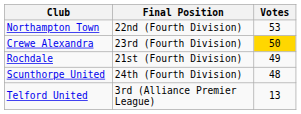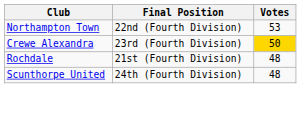 <table class="wikitable" style="text-align:left;">
 <tr>
 <th width=140>Club</th>
 <th width=185>Final Position</th>
 <th width=50>Votes</th>
 </tr>
 <tr>
 <td><a href='#'>Northampton Town</a></td>
 <td>22nd (Fourth Division)</td>
 <td align=center>53</td>
 </tr>
 <tr>
 <td><a href='#'>Crewe Alexandra</a></td>
 <td>23rd (Fourth Division)</td>
 <td align=center style="background: gold;">50</td>
 </tr>
 <tr>
 <td><a href='#'>Rochdale</a></td>
 <td>21st (Fourth Division)</td>
-<td align=center>49</td>
+<td align=center>48</td>
 </tr>
 <tr>
 <td><a href='#'>Scunthorpe United</a></td>
 <td>24th (Fourth Division)</td>
 <td align=center>48</td>
 </tr>
-<tr>
-<td><a href='#'>Telford United</a></td>
-<td>3rd (Alliance Premier League)</td>
-<td align=center>13</td>
-</tr>
 </table>
